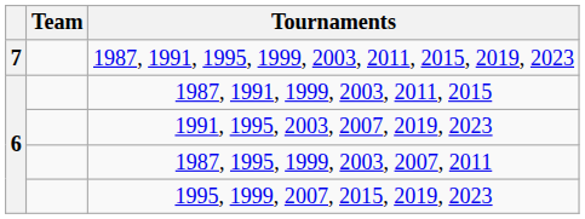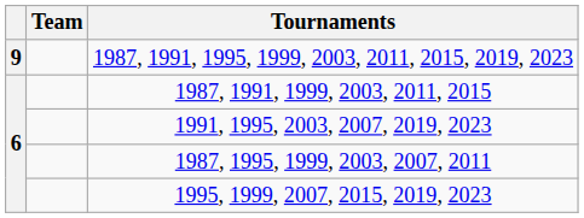 <table class="wikitable">
 <tr>
 <th></th>
 <th>Team</th>
 <th>Tournaments</th>
 </tr>
 <tr>
-<th>7</th>
+<th>9</th>
 <td></td>
 <td align=center><a href='#'>1987</a>, <a href='#'>1991</a>, <a href='#'>1995</a>, <a href='#'>1999</a>, <a href='#'>2003</a>, <a href='#'>2011</a>, <a href='#'>2015</a>, <a href='#'>2019</a>, <a href='#'>2023</a></td>
 </tr>
 <tr>
 <th rowspan="4">6</th>
 <td></td>
 <td align=center><a href='#'>1987</a>, <a href='#'>1991</a>, <a href='#'>1999</a>, <a href='#'>2003</a>, <a href='#'>2011</a>, <a href='#'>2015</a></td>
 </tr>
 <tr>
 <td></td>
 <td align=center><a href='#'>1991</a>, <a href='#'>1995</a>, <a href='#'>2003</a>, <a href='#'>2007</a>, <a href='#'>2019</a>, <a href='#'>2023</a></td>
 </tr>
 <tr>
 <td></td>
 <td align=center><a href='#'>1987</a>, <a href='#'>1995</a>, <a href='#'>1999</a>, <a href='#'>2003</a>, <a href='#'>2007</a>, <a href='#'>2011</a></td>
 </tr>
 <tr>
 <td></td>
 <td align=center><a href='#'>1995</a>, <a href='#'>1999</a>, <a href='#'>2007</a>, <a href='#'>2015</a>, <a href='#'>2019</a>, <a href='#'>2023</a></td>
 </tr>
 </table>
